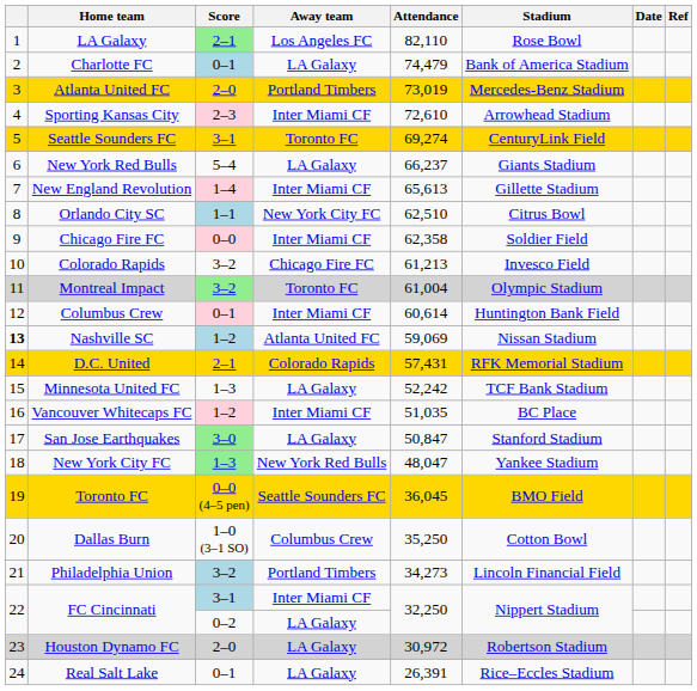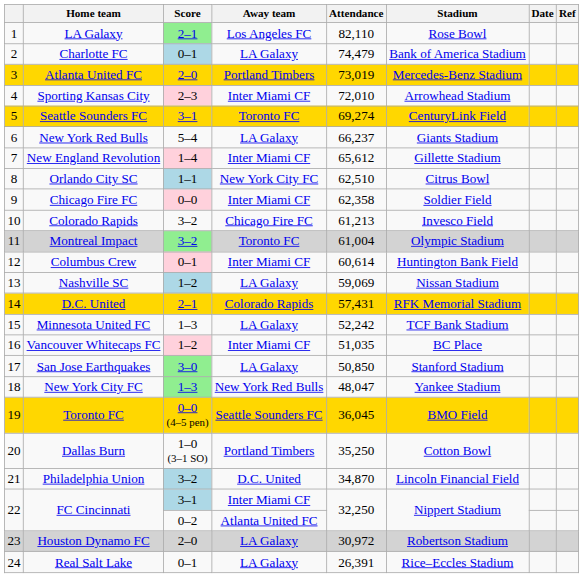 <table class="wikitable sortable" style="text-align:center">
 <tr>
 <th style=font-size:85%></th>
 <th style=font-size:85%>Home team</th>
 <th style=font-size:85% class=unsortable>Score</th>
 <th style=font-size:85%>Away team</th>
 <th style=font-size:85%>Attendance</th>
 <th style=font-size:85% class=unsortable>Stadium</th>
 <th style=font-size:85%>Date</th>
 <th style=font-size:85% class=unsortable>Ref</th>
 </tr>
 <tr>
 <td>1</td>
 <td><a href='#'>LA Galaxy</a></td>
 <td style="background-color:#90EE90"><a href='#'>2–1</a></td>
 <td><a href='#'>Los Angeles FC</a></td>
 <td>82,110</td>
 <td><a href='#'>Rose Bowl</a></td>
 <td></td>
 <td></td>
 </tr>
 <tr>
 <td>2</td>
 <td><a href='#'>Charlotte FC</a></td>
 <td style="background-color:#ADD8E6">0–1</td>
 <td><a href='#'>LA Galaxy</a></td>
 <td>74,479</td>
 <td><a href='#'>Bank of America Stadium</a></td>
 <td></td>
 <td></td>
 </tr>
 <tr style="background: gold">
 <td>3</td>
 <td><a href='#'>Atlanta United FC</a></td>
 <td><a href='#'>2–0</a></td>
 <td><a href='#'>Portland Timbers</a></td>
 <td>73,019</td>
 <td><a href='#'>Mercedes-Benz Stadium</a></td>
 <td></td>
 <td></td>
 </tr>
 <tr>
 <td>4</td>
 <td><a href='#'>Sporting Kansas City</a></td>
 <td style="background-color:#FFD1DC">2–3</td>
 <td><a href='#'>Inter Miami CF</a></td>
-<td>72,610</td>
+<td>72,010</td>
 <td><a href='#'>Arrowhead Stadium</a></td>
 <td></td>
 <td></td>
 </tr>
 <tr style="background: gold">
 <td>5</td>
 <td><a href='#'>Seattle Sounders FC</a></td>
 <td><a href='#'>3–1</a></td>
 <td><a href='#'>Toronto FC</a></td>
 <td>69,274</td>
 <td><a href='#'>CenturyLink Field</a></td>
 <td></td>
 <td></td>
 </tr>
 <tr>
 <td>6</td>
 <td><a href='#'>New York Red Bulls</a></td>
 <td>5–4</td>
 <td><a href='#'>LA Galaxy</a></td>
 <td>66,237</td>
 <td><a href='#'>Giants Stadium</a></td>
 <td></td>
 <td></td>
 </tr>
 <tr>
 <td>7</td>
 <td><a href='#'>New England Revolution</a></td>
 <td style="background-color:#FFD1DC">1–4</td>
 <td><a href='#'>Inter Miami CF</a></td>
-<td>65,613</td>
+<td>65,612</td>
 <td><a href='#'>Gillette Stadium</a></td>
 <td></td>
 <td></td>
 </tr>
 <tr>
 <td>8</td>
 <td><a href='#'>Orlando City SC</a></td>
 <td style="background-color:#ADD8E6">1–1</td>
 <td><a href='#'>New York City FC</a></td>
 <td>62,510</td>
 <td><a href='#'>Citrus Bowl</a></td>
 <td></td>
 <td></td>
 </tr>
 <tr>
 <td>9</td>
 <td><a href='#'>Chicago Fire FC</a></td>
 <td style="background-color:#FFD1DC">0–0</td>
 <td><a href='#'>Inter Miami CF</a></td>
 <td>62,358</td>
 <td><a href='#'>Soldier Field</a></td>
 <td></td>
 <td></td>
 </tr>
 <tr>
 <td>10</td>
 <td><a href='#'>Colorado Rapids</a></td>
 <td>3–2</td>
 <td><a href='#'>Chicago Fire FC</a></td>
 <td>61,213</td>
 <td><a href='#'>Invesco Field</a></td>
 <td></td>
 <td></td>
 </tr>
 <tr style="background: #D3D3D3">
 <td>11</td>
 <td><a href='#'>Montreal Impact</a></td>
 <td style="background-color:#90EE90"><a href='#'>3–2</a></td>
 <td><a href='#'>Toronto FC</a></td>
 <td>61,004</td>
 <td><a href='#'>Olympic Stadium</a></td>
 <td></td>
 <td></td>
 </tr>
 <tr>
 <td>12</td>
 <td><a href='#'>Columbus Crew</a></td>
 <td style="background-color:#FFD1DC">0–1</td>
 <td><a href='#'>Inter Miami CF</a></td>
 <td>60,614</td>
 <td><a href='#'>Huntington Bank Field</a></td>
 <td></td>
 <td></td>
 </tr>
 <tr>
-<td><strong>13</strong></td>
+<td>13</td>
 <td><a href='#'>Nashville SC</a></td>
 <td style="background-color:#ADD8E6">1–2</td>
-<td><a href='#'>Atlanta United FC</a></td>
+<td><a href='#'>LA Galaxy</a></td>
 <td>59,069</td>
 <td><a href='#'>Nissan Stadium</a></td>
 <td></td>
 <td></td>
 </tr>
 <tr style="background: gold">
 <td>14</td>
 <td><a href='#'>D.C. United</a></td>
 <td><a href='#'>2–1</a></td>
 <td><a href='#'>Colorado Rapids</a></td>
 <td>57,431</td>
 <td><a href='#'>RFK Memorial Stadium</a></td>
 <td></td>
 <td></td>
 </tr>
 <tr>
 <td>15</td>
 <td><a href='#'>Minnesota United FC</a></td>
 <td>1–3 </td>
 <td><a href='#'>LA Galaxy</a></td>
 <td>52,242</td>
 <td><a href='#'>TCF Bank Stadium</a></td>
 <td></td>
 <td></td>
 </tr>
 <tr>
 <td>16</td>
 <td><a href='#'>Vancouver Whitecaps FC</a></td>
 <td style="background-color:#FFD1DC">1–2</td>
 <td><a href='#'>Inter Miami CF</a></td>
 <td>51,035</td>
 <td><a href='#'>BC Place</a></td>
 <td></td>
 <td></td>
 </tr>
 <tr>
 <td>17</td>
 <td><a href='#'>San Jose Earthquakes</a></td>
 <td style="background-color:#90EE90"><a href='#'>3–0</a></td>
 <td><a href='#'>LA Galaxy</a></td>
-<td>50,847</td>
+<td>50,850</td>
 <td><a href='#'>Stanford Stadium</a></td>
 <td></td>
 <td></td>
 </tr>
 <tr>
 <td>18</td>
 <td><a href='#'>New York City FC</a></td>
 <td style="background-color:#90EE90"><a href='#'>1–3</a></td>
 <td><a href='#'>New York Red Bulls</a></td>
 <td>48,047</td>
 <td><a href='#'>Yankee Stadium</a></td>
 <td></td>
 <td></td>
 </tr>
 <tr style="background: gold">
 <td>19</td>
 <td><a href='#'>Toronto FC</a></td>
 <td><a href='#'>0–0</a><br><small>(4–5 pen)</small></td>
 <td><a href='#'>Seattle Sounders FC</a></td>
 <td>36,045</td>
 <td><a href='#'>BMO Field</a></td>
 <td></td>
 <td></td>
 </tr>
 <tr>
 <td>20</td>
 <td><a href='#'>Dallas Burn</a></td>
 <td>1–0<br><small>(3–1 SO)</small></td>
-<td><a href='#'>Columbus Crew</a></td>
+<td><a href='#'>Portland Timbers</a></td>
 <td>35,250</td>
 <td><a href='#'>Cotton Bowl</a></td>
 <td></td>
 <td></td>
 </tr>
 <tr>
 <td>21</td>
 <td><a href='#'>Philadelphia Union</a></td>
 <td style="background-color:#ADD8E6">3–2</td>
-<td><a href='#'>Portland Timbers</a></td>
-<td>34,273</td>
+<td><a href='#'>D.C. United</a></td>
+<td>34,870</td>
 <td><a href='#'>Lincoln Financial Field</a></td>
 <td></td>
 <td></td>
 </tr>
 <tr>
 <td rowspan=2>22</td>
 <td rowspan=2><a href='#'>FC Cincinnati</a></td>
 <td style="background-color:#ADD8E6">3–1</td>
 <td><a href='#'>Inter Miami CF</a></td>
 <td rowspan=2>32,250</td>
 <td rowspan=2><a href='#'>Nippert Stadium</a></td>
 <td></td>
 <td></td>
 </tr>
 <tr>
 <td>0–2</td>
-<td><a href='#'>LA Galaxy</a></td>
+<td><a href='#'>Atlanta United FC</a></td>
 <td></td>
 <td></td>
 </tr>
 <tr style="background: #D3D3D3">
 <td>23</td>
 <td><a href='#'>Houston Dynamo FC</a></td>
 <td>2–0</td>
 <td><a href='#'>LA Galaxy</a></td>
 <td>30,972</td>
 <td><a href='#'>Robertson Stadium</a></td>
 <td></td>
 <td></td>
 </tr>
 <tr>
 <td>24</td>
 <td><a href='#'>Real Salt Lake</a></td>
 <td>0–1 </td>
 <td><a href='#'>LA Galaxy</a></td>
 <td>26,391</td>
 <td><a href='#'>Rice–Eccles Stadium</a></td>
 <td></td>
 <td></td>
 </tr>
 </table>
